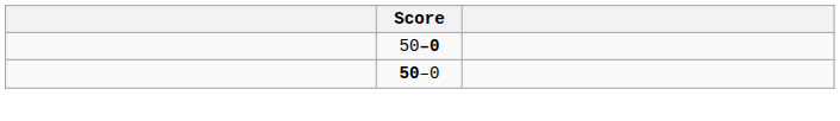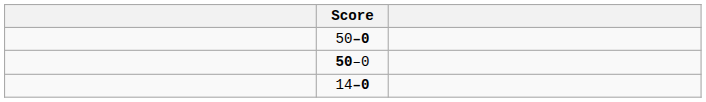 <table class="wikitable" style="text-align: center;">
 <tr>
 <th width=280></th>
 <th width=60>Score</th>
 <th width=280></th>
 </tr>
 <tr>
 <td align=left><strong></td>
 <td></strong>50<strong>–0</td>
 <td align=left></td>
 </tr>
 <tr>
 <td align=left></strong></td>
 <td><strong>50</strong>–0</td>
 <td align=left></td>
 </tr>
+<tr>
+<td align=left><strong></td>
+<td></strong>14<strong>–0</td>
+<td align=left></td>
+</tr>
 </table>
